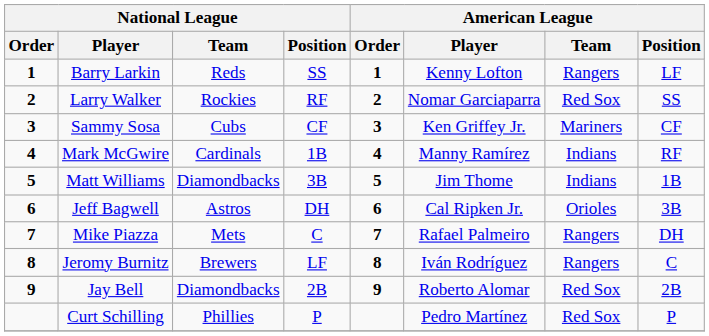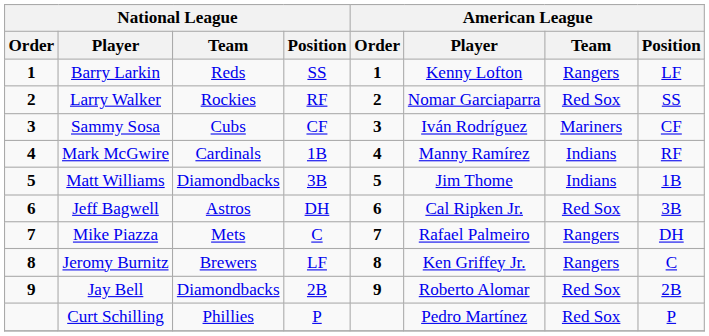 <table class="wikitable" style="font-size: 100%; text-align:center;">
 <tr>
 <th colspan="4">National League</th>
 <th colspan="4">American League</th>
 </tr>
 <tr>
 <th>Order</th>
 <th>Player</th>
 <th width="80">Team</th>
 <th>Position</th>
 <th>Order</th>
 <th>Player</th>
 <th width="80">Team</th>
 <th>Position</th>
 </tr>
 <tr>
 <td><strong>1</strong></td>
 <td><a href='#'>Barry Larkin</a></td>
 <td><a href='#'>Reds</a></td>
 <td><a href='#'>SS</a></td>
 <td><strong>1</strong></td>
 <td><a href='#'>Kenny Lofton</a></td>
 <td><a href='#'>Rangers</a></td>
 <td><a href='#'>LF</a></td>
 </tr>
 <tr>
 <td><strong>2</strong></td>
 <td><a href='#'>Larry Walker</a></td>
 <td><a href='#'>Rockies</a></td>
 <td><a href='#'>RF</a></td>
 <td><strong>2</strong></td>
 <td><a href='#'>Nomar Garciaparra</a></td>
 <td><a href='#'>Red Sox</a></td>
 <td><a href='#'>SS</a></td>
 </tr>
 <tr>
 <td><strong>3</strong></td>
 <td><a href='#'>Sammy Sosa</a></td>
 <td><a href='#'>Cubs</a></td>
 <td><a href='#'>CF</a></td>
 <td><strong>3</strong></td>
-<td><a href='#'>Ken Griffey Jr.</a></td>
+<td><a href='#'>Iván Rodríguez</a></td>
 <td><a href='#'>Mariners</a></td>
 <td><a href='#'>CF</a></td>
 </tr>
 <tr>
 <td><strong>4</strong></td>
 <td><a href='#'>Mark McGwire</a></td>
 <td><a href='#'>Cardinals</a></td>
 <td><a href='#'>1B</a></td>
 <td><strong>4</strong></td>
 <td><a href='#'>Manny Ramírez</a></td>
 <td><a href='#'>Indians</a></td>
 <td><a href='#'>RF</a></td>
 </tr>
 <tr>
 <td><strong>5</strong></td>
 <td><a href='#'>Matt Williams</a></td>
 <td><a href='#'>Diamondbacks</a></td>
 <td><a href='#'>3B</a></td>
 <td><strong>5</strong></td>
 <td><a href='#'>Jim Thome</a></td>
 <td><a href='#'>Indians</a></td>
 <td><a href='#'>1B</a></td>
 </tr>
 <tr>
 <td><strong>6</strong></td>
 <td><a href='#'>Jeff Bagwell</a></td>
 <td><a href='#'>Astros</a></td>
 <td><a href='#'>DH</a></td>
 <td><strong>6</strong></td>
 <td><a href='#'>Cal Ripken Jr.</a></td>
-<td><a href='#'>Orioles</a></td>
+<td><a href='#'>Red Sox</a></td>
 <td><a href='#'>3B</a></td>
 </tr>
 <tr>
 <td><strong>7</strong></td>
 <td><a href='#'>Mike Piazza</a></td>
 <td><a href='#'>Mets</a></td>
 <td><a href='#'>C</a></td>
 <td><strong>7</strong></td>
 <td><a href='#'>Rafael Palmeiro</a></td>
 <td><a href='#'>Rangers</a></td>
 <td><a href='#'>DH</a></td>
 </tr>
 <tr>
 <td><strong>8</strong></td>
 <td><a href='#'>Jeromy Burnitz</a></td>
 <td><a href='#'>Brewers</a></td>
 <td><a href='#'>LF</a></td>
 <td><strong>8</strong></td>
-<td><a href='#'>Iván Rodríguez</a></td>
+<td><a href='#'>Ken Griffey Jr.</a></td>
 <td><a href='#'>Rangers</a></td>
 <td><a href='#'>C</a></td>
 </tr>
 <tr>
 <td><strong>9</strong></td>
 <td><a href='#'>Jay Bell</a></td>
 <td><a href='#'>Diamondbacks</a></td>
 <td><a href='#'>2B</a></td>
 <td><strong>9</strong></td>
 <td><a href='#'>Roberto Alomar</a></td>
 <td><a href='#'>Red Sox</a></td>
 <td><a href='#'>2B</a></td>
 </tr>
 <tr>
 <td></td>
 <td><a href='#'>Curt Schilling</a></td>
 <td><a href='#'>Phillies</a></td>
 <td><a href='#'>P</a></td>
 <td></td>
 <td><a href='#'>Pedro Martínez</a></td>
 <td><a href='#'>Red Sox</a></td>
 <td><a href='#'>P</a></td>
 </tr>
 <tr>
 </tr>
 </table>
